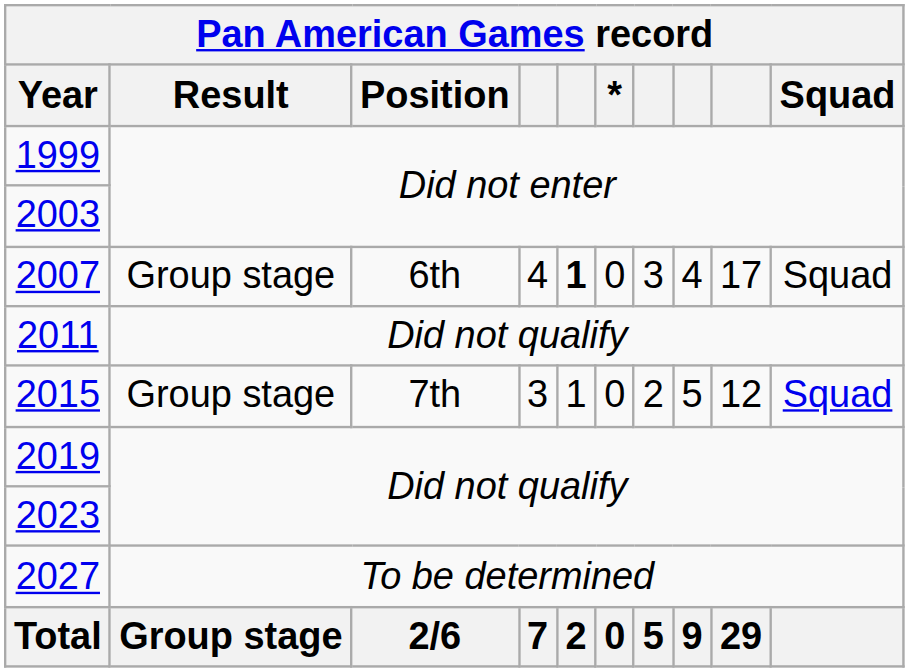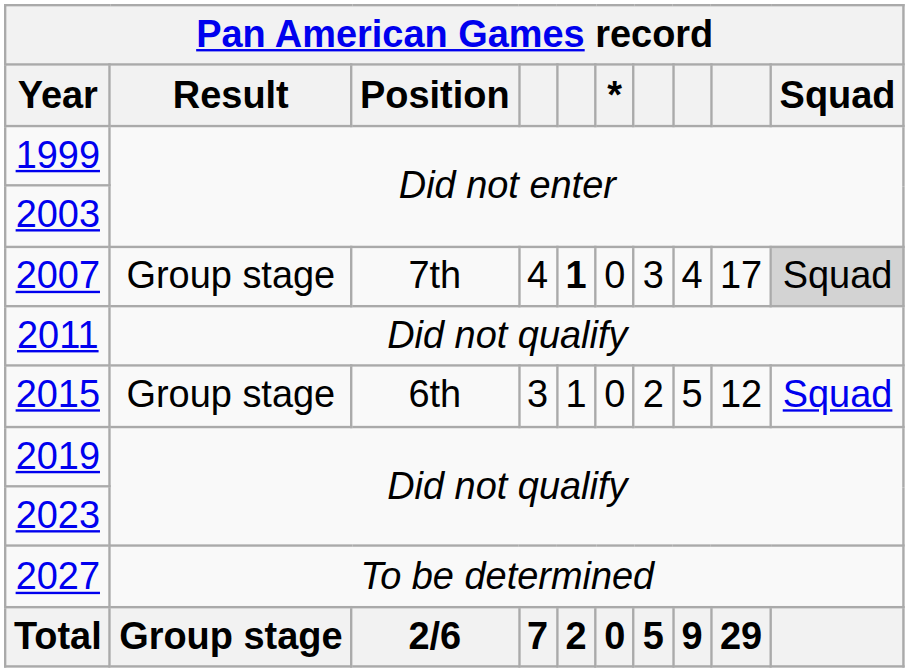 <table class="wikitable" style="text-align: center;">
 <tr>
 <th colspan=10><a href='#'>Pan American Games</a> record</th>
 </tr>
 <tr>
 <th>Year</th>
 <th>Result</th>
 <th>Position</th>
 <th></th>
 <th></th>
 <th>*</th>
 <th></th>
 <th></th>
 <th></th>
 <th>Squad</th>
 </tr>
 <tr>
 <td> <a href='#'>1999</a></td>
 <td colspan=9 rowspan=2><em>Did not enter</em></td>
 </tr>
 <tr>
 <td> <a href='#'>2003</a></td>
 </tr>
 <tr>
 <td> <a href='#'>2007</a></td>
 <td>Group stage</td>
-<td>6th</td>
+<td>7th</td>
 <td>4</td>
 <td><strong>1</strong></td>
 <td>0</td>
 <td>3</td>
 <td>4</td>
 <td>17</td>
-<td>Squad</td>
+<td style="background: lightgrey;">Squad</td>
 </tr>
 <tr>
 <td> <a href='#'>2011</a></td>
 <td colspan=9><em>Did not qualify</em></td>
 </tr>
 <tr>
 <td> <a href='#'>2015</a></td>
 <td>Group stage</td>
-<td>7th</td>
+<td>6th</td>
 <td>3</td>
 <td>1</td>
 <td>0</td>
 <td>2</td>
 <td>5</td>
 <td>12</td>
 <td><a href='#'>Squad</a></td>
 </tr>
 <tr>
 <td> <a href='#'>2019</a></td>
 <td colspan=9 rowspan=2><em>Did not qualify</em></td>
 </tr>
 <tr>
 <td> <a href='#'>2023</a></td>
 </tr>
 <tr>
 <td> <a href='#'>2027</a></td>
 <td colspan=9 rowspan=1><em>To be determined</em></td>
 </tr>
 <tr>
 <th>Total</th>
 <th>Group stage</th>
 <th>2/6</th>
 <th>7</th>
 <th>2</th>
 <th>0</th>
 <th>5</th>
 <th>9</th>
 <th>29</th>
 <th></th>
 </tr>
 </table>
